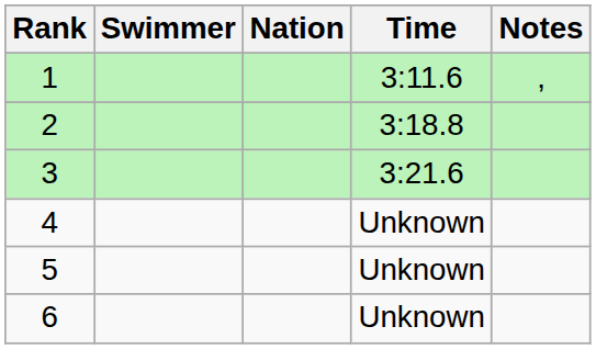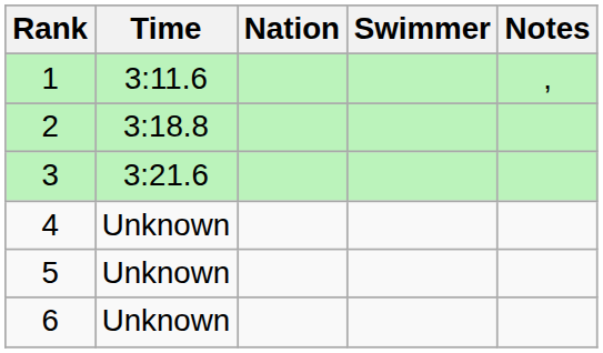 <table class="wikitable sortable" style="text-align:center">
 <tr>
 <th>Rank</th>
+<th>Time</th>
+<th>Nation</th>
 <th>Swimmer</th>
-<th>Nation</th>
-<th>Time</th>
 <th>Notes</th>
 </tr>
 <tr style="background:#bbf3bb;">
 <td>1</td>
+<td>3:11.6</td>
 <td align=left></td>
 <td align=left></td>
-<td>3:11.6</td>
 <td>, </td>
 </tr>
 <tr style="background:#bbf3bb;">
 <td>2</td>
+<td>3:18.8</td>
 <td align=left></td>
 <td align=left></td>
-<td>3:18.8</td>
 <td></td>
 </tr>
 <tr style="background:#bbf3bb;">
 <td>3</td>
+<td>3:21.6</td>
 <td align=left></td>
 <td align=left></td>
-<td>3:21.6</td>
 <td></td>
 </tr>
 <tr>
 <td>4</td>
+<td>Unknown</td>
 <td align=left></td>
 <td align=left></td>
-<td>Unknown</td>
 <td></td>
 </tr>
 <tr>
 <td>5</td>
+<td>Unknown</td>
 <td align=left></td>
 <td align=left></td>
-<td>Unknown</td>
 <td></td>
 </tr>
 <tr>
 <td>6</td>
+<td>Unknown</td>
 <td align=left></td>
 <td align=left></td>
-<td>Unknown</td>
 <td></td>
 </tr>
 </table>
